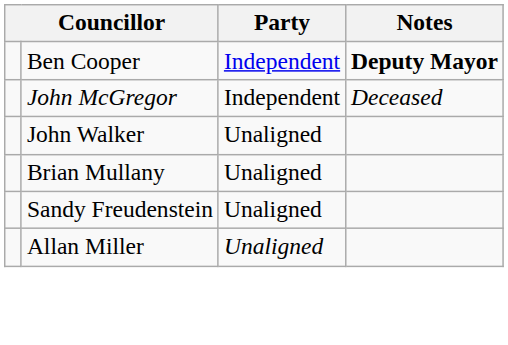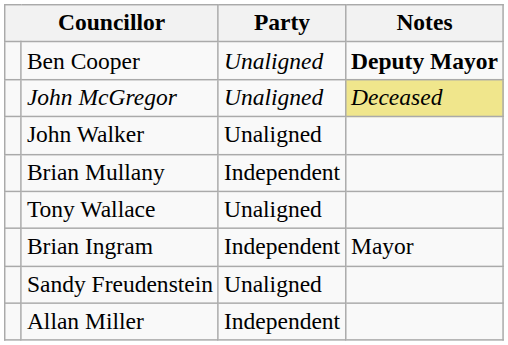 <table class="wikitable">
 <tr>
 <th colspan="2">Councillor</th>
 <th>Party</th>
 <th>Notes</th>
 </tr>
 <tr>
 <td> </td>
 <td>Ben Cooper</td>
-<td><a href='#'>Independent</a></td>
+<td><em>Unaligned</em></td>
 <td><strong>Deputy Mayor</strong></td>
 </tr>
 <tr>
 <td> </td>
 <td><em>John McGregor</em></td>
-<td>Independent</td>
-<td><em>Deceased</em></td>
+<td><em>Unaligned</em></td>
+<td style="background: khaki;"><em>Deceased</em></td>
 </tr>
 <tr>
 <td> </td>
 <td>John Walker</td>
 <td>Unaligned</td>
 <td></td>
 </tr>
 <tr>
 <td> </td>
 <td>Brian Mullany</td>
+<td>Independent</td>
+<td></td>
+</tr>
+<tr>
+<td> </td>
+<td>Tony Wallace</td>
 <td>Unaligned</td>
 <td></td>
+</tr>
+<tr>
+<td> </td>
+<td>Brian Ingram</td>
+<td>Independent</td>
+<td>Mayor</td>
 </tr>
 <tr>
 <td> </td>
 <td>Sandy Freudenstein</td>
 <td>Unaligned</td>
 <td></td>
 </tr>
 <tr>
 <td> </td>
 <td>Allan Miller</td>
-<td><em>Unaligned</em></td>
+<td>Independent</td>
 <td></td>
 </tr>
 </table>
